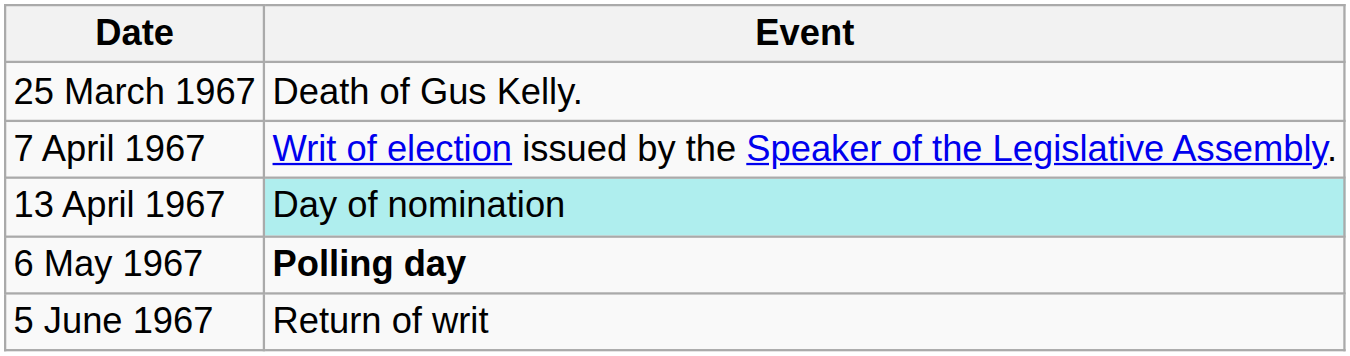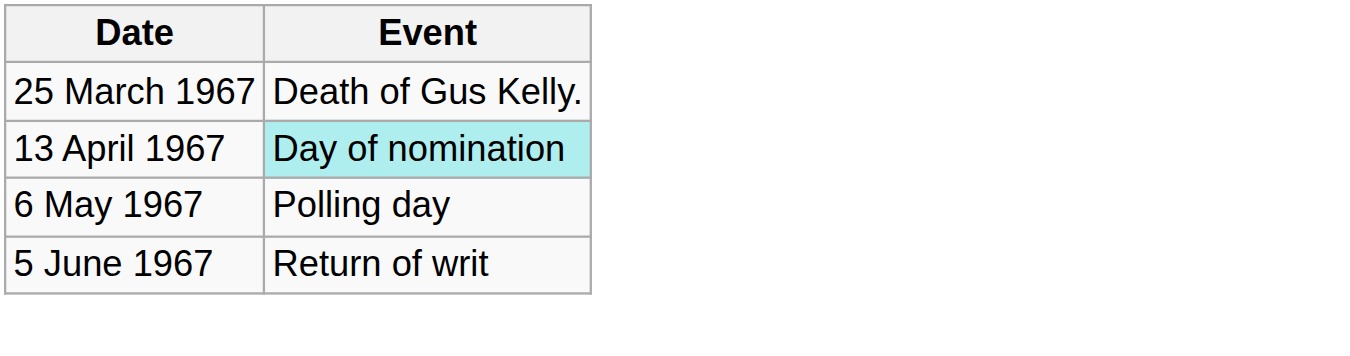 <table class="wikitable">
 <tr>
 <th>Date</th>
 <th>Event</th>
 </tr>
 <tr>
 <td>25 March 1967</td>
 <td>Death of Gus Kelly.</td>
 </tr>
 <tr>
-<td>7 April 1967</td>
-<td><a href='#'>Writ of election</a> issued by the <a href='#'>Speaker of the Legislative Assembly</a>.</td>
-</tr>
-<tr>
 <td>13 April 1967</td>
 <td style="background: paleturquoise;">Day of nomination</td>
 </tr>
 <tr>
 <td>6 May 1967</td>
-<td><strong>Polling day</strong></td>
+<td>Polling day</td>
 </tr>
 <tr>
 <td>5 June 1967</td>
 <td>Return of writ</td>
 </tr>
 </table>
